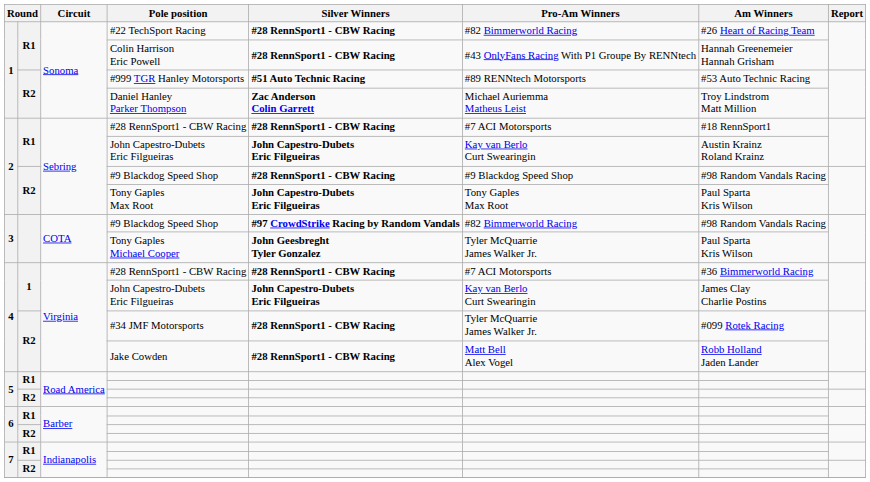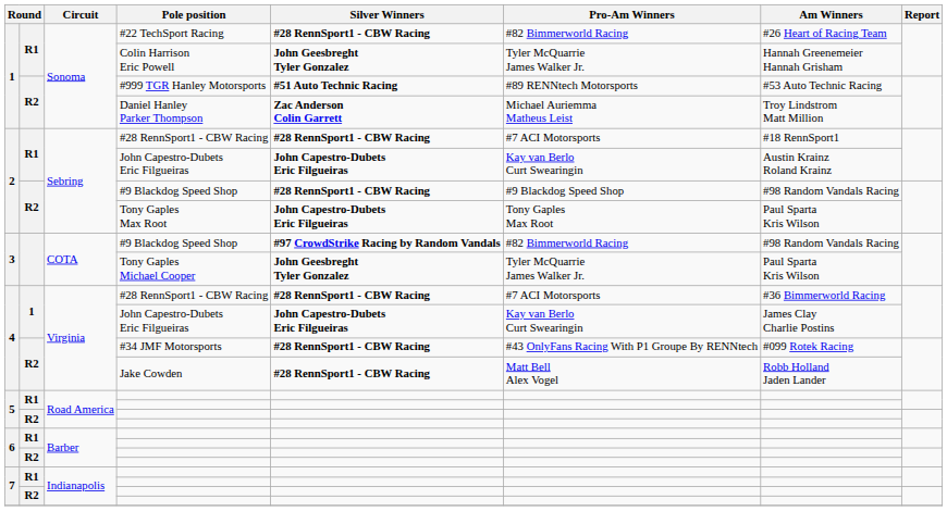 <table class="wikitable" style="font-size:85%;">
 <tr>
 <th colspan=2>Round</th>
 <th>Circuit</th>
 <th>Pole position</th>
 <th>Silver Winners</th>
 <th>Pro-Am Winners</th>
 <th>Am Winners</th>
 <th>Report</th>
 </tr>
 <tr>
 <th rowspan="4">1</th>
 <th rowspan="2">R1</th>
 <td rowspan="4"> <a href='#'>Sonoma</a></td>
 <td> #22 TechSport Racing</td>
 <td><strong> #28 RennSport1 - CBW Racing</strong></td>
 <td> #82 <a href='#'>Bimmerworld Racing</a></td>
 <td> #26 <a href='#'>Heart of Racing Team</a></td>
 <td rowspan="2" align="center"></td>
 </tr>
 <tr>
 <td> Colin Harrison<br> Eric Powell</td>
-<td><strong> #28 RennSport1 - CBW Racing</strong></td>
-<td> #43 <a href='#'>OnlyFans Racing</a> With P1 Groupe By RENNtech</td>
+<td><strong> John Geesbreght<br> Tyler Gonzalez</strong></td>
+<td> Tyler McQuarrie<br> James Walker Jr.</td>
 <td> Hannah Greenemeier<br> Hannah Grisham</td>
 </tr>
 <tr>
 <th rowspan="2">R2</th>
 <td> #999 <a href='#'>TGR</a> Hanley Motorsports</td>
 <td><strong> #51 Auto Technic Racing</strong></td>
 <td> #89 RENNtech Motorsports</td>
 <td> #53 Auto Technic Racing</td>
 <td rowspan="2" align="center"></td>
 </tr>
 <tr>
 <td> Daniel Hanley<br> <a href='#'>Parker Thompson</a></td>
 <td><strong> Zac Anderson<br> <a href='#'>Colin Garrett</a></strong></td>
 <td> Michael Auriemma<br> <a href='#'>Matheus Leist</a></td>
 <td> Troy Lindstrom<br> Matt Million</td>
 </tr>
 <tr>
 <th rowspan="4">2</th>
 <th rowspan="2">R1</th>
 <td rowspan="4"> <a href='#'>Sebring</a></td>
 <td> #28 RennSport1 - CBW Racing</td>
 <td><strong> #28 RennSport1 - CBW Racing</strong></td>
 <td> #7 ACI Motorsports</td>
 <td> #18 RennSport1</td>
 <td rowspan="2" align="center"></td>
 </tr>
 <tr>
 <td> John Capestro-Dubets<br> Eric Filgueiras</td>
 <td><strong> John Capestro-Dubets<br> Eric Filgueiras</strong></td>
 <td> <a href='#'>Kay van Berlo</a><br> Curt Swearingin</td>
 <td> Austin Krainz<br> Roland Krainz</td>
 </tr>
 <tr>
 <th rowspan="2">R2</th>
 <td> #9 Blackdog Speed Shop</td>
 <td><strong> #28 RennSport1 - CBW Racing</strong></td>
 <td> #9 Blackdog Speed Shop</td>
 <td> #98 Random Vandals Racing</td>
 <td rowspan="2" align="center"></td>
 </tr>
 <tr>
 <td> Tony Gaples<br> Max Root</td>
 <td><strong> John Capestro-Dubets<br> Eric Filgueiras</strong></td>
 <td> Tony Gaples<br> Max Root</td>
 <td> Paul Sparta<br> Kris Wilson</td>
 </tr>
 <tr>
 <th rowspan="2">3</th>
 <th rowspan="2"></th>
 <td rowspan="2"> <a href='#'>COTA</a></td>
 <td> #9 Blackdog Speed Shop</td>
 <td><strong> #97 <a href='#'>CrowdStrike</a> Racing by Random Vandals</strong></td>
 <td> #82 <a href='#'>Bimmerworld Racing</a></td>
 <td> #98 Random Vandals Racing</td>
 <td rowspan="2" align="center"></td>
 </tr>
 <tr>
 <td> Tony Gaples<br> <a href='#'>Michael Cooper</a></td>
 <td><strong> John Geesbreght<br> Tyler Gonzalez</strong></td>
 <td> Tyler McQuarrie<br> James Walker Jr.</td>
 <td> Paul Sparta<br> Kris Wilson</td>
 </tr>
 <tr>
 <th rowspan="4">4</th>
 <th rowspan="2">1</th>
 <td rowspan="4"> <a href='#'>Virginia</a></td>
 <td> #28 RennSport1 - CBW Racing</td>
 <td><strong> #28 RennSport1 - CBW Racing</strong></td>
 <td> #7 ACI Motorsports</td>
 <td> #36 <a href='#'>Bimmerworld Racing</a></td>
 <td rowspan="2" align="center"></td>
 </tr>
 <tr>
 <td> John Capestro-Dubets<br> Eric Filgueiras</td>
 <td><strong> John Capestro-Dubets<br> Eric Filgueiras</strong></td>
 <td> <a href='#'>Kay van Berlo</a><br> Curt Swearingin</td>
 <td> James Clay<br> Charlie Postins</td>
 </tr>
 <tr>
 <th rowspan="2">R2</th>
 <td> #34 JMF Motorsports</td>
 <td><strong> #28 RennSport1 - CBW Racing</strong></td>
-<td> Tyler McQuarrie<br> James Walker Jr.</td>
+<td> #43 <a href='#'>OnlyFans Racing</a> With P1 Groupe By RENNtech</td>
 <td> #099 <a href='#'>Rotek Racing</a></td>
 <td rowspan="2" align="center"></td>
 </tr>
 <tr>
 <td> Jake Cowden</td>
 <td><strong> #28 RennSport1 - CBW Racing</strong></td>
 <td> <a href='#'>Matt Bell</a><br> Alex Vogel</td>
 <td> <a href='#'>Robb Holland</a><br> Jaden Lander</td>
 </tr>
 <tr>
 <th rowspan="4">5</th>
 <th rowspan="2">R1</th>
 <td rowspan="4"> <a href='#'>Road America</a></td>
 <td></td>
 <td></td>
 <td></td>
 <td></td>
 <td rowspan="2" align="center"></td>
 </tr>
 <tr>
 <td></td>
 <td></td>
 <td></td>
 <td></td>
 </tr>
 <tr>
 <th rowspan="2">R2</th>
 <td></td>
 <td></td>
 <td></td>
 <td></td>
 <td rowspan="2" align="center"></td>
 </tr>
 <tr>
 <td></td>
 <td></td>
 <td></td>
 <td></td>
 </tr>
 <tr>
 <th rowspan="4">6</th>
 <th rowspan="2">R1</th>
 <td rowspan="4"> <a href='#'>Barber</a></td>
 <td></td>
 <td></td>
 <td></td>
 <td></td>
 <td rowspan="2" align="center"></td>
 </tr>
 <tr>
 <td></td>
 <td></td>
 <td></td>
 <td></td>
 </tr>
 <tr>
 <th rowspan="2">R2</th>
 <td></td>
 <td></td>
 <td></td>
 <td></td>
 <td rowspan="2" align="center"></td>
 </tr>
 <tr>
 <td></td>
 <td></td>
 <td></td>
 <td></td>
 </tr>
 <tr>
 <th rowspan="4">7</th>
 <th rowspan="2">R1</th>
 <td rowspan="4"> <a href='#'>Indianapolis</a></td>
 <td></td>
 <td></td>
 <td></td>
 <td></td>
 <td rowspan="2" align="center"></td>
 </tr>
 <tr>
 <td></td>
 <td></td>
 <td></td>
 <td></td>
 </tr>
 <tr>
 <th rowspan="2">R2</th>
 <td></td>
 <td></td>
 <td></td>
 <td></td>
 <td rowspan="2" align="center"></td>
 </tr>
 <tr>
 <td></td>
 <td></td>
 <td></td>
 <td></td>
 </tr>
 <tr>
 </tr>
 </table>
